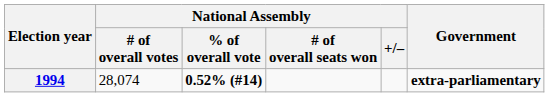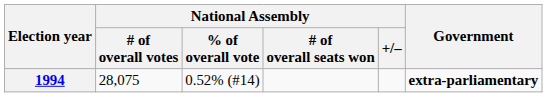 <table class=wikitable>
 <tr>
 <th rowspan=2>Election year</th>
 <th colspan=4>National Assembly</th>
 <th rowspan=2>Government</th>
 </tr>
 <tr>
 <th># of<br>overall votes</th>
 <th>% of<br>overall vote</th>
 <th># of<br>overall seats won</th>
 <th>+/–</th>
 </tr>
 <tr>
 <th><a href='#'>1994</a></th>
-<td>28,074</td>
-<td style="text-align:center;"><strong>0.52% (#14)</strong></td>
+<td>28,075</td>
+<td style="text-align:center;">0.52% (#14)</td>
 <td></td>
 <td></td>
 <td><strong>extra-parliamentary</strong></td>
 </tr>
 </table>
